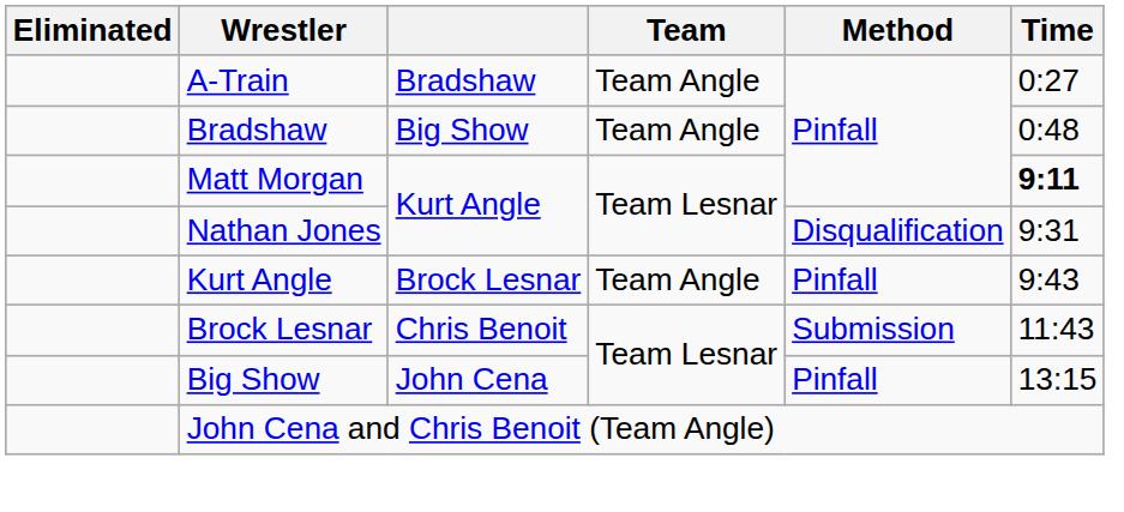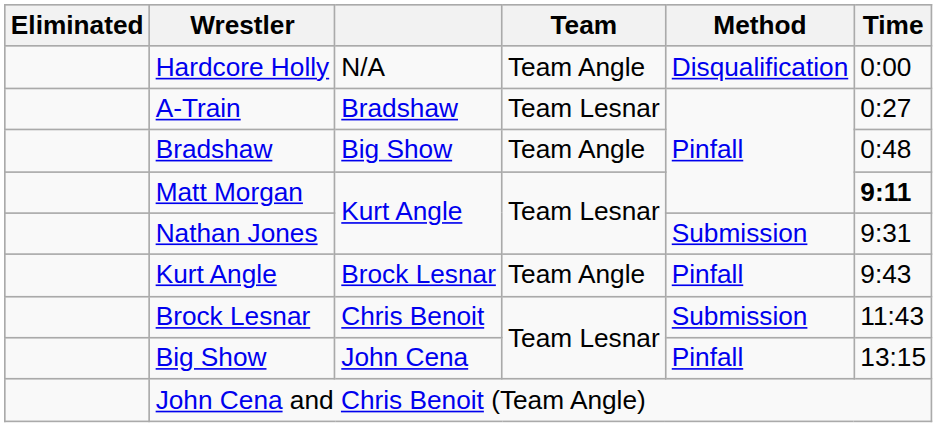 <table class="wikitable sortable">
 <tr>
 <th>Eliminated</th>
 <th>Wrestler</th>
 <th></th>
 <th>Team</th>
 <th>Method</th>
 <th>Time</th>
 </tr>
 <tr>
 <td></td>
+<td><a href='#'>Hardcore Holly</a></td>
+<td>N/A</td>
+<td>Team Angle</td>
+<td><a href='#'>Disqualification</a></td>
+<td>0:00</td>
+</tr>
+<tr>
+<td></td>
 <td><a href='#'>A-Train</a></td>
 <td><a href='#'>Bradshaw</a></td>
-<td>Team Angle</td>
+<td>Team Lesnar</td>
 <td rowspan=3><a href='#'>Pinfall</a></td>
 <td>0:27</td>
 </tr>
 <tr>
 <td></td>
 <td><a href='#'>Bradshaw</a></td>
 <td><a href='#'>Big Show</a></td>
 <td>Team Angle</td>
 <td>0:48</td>
 </tr>
 <tr>
 <td></td>
 <td><a href='#'>Matt Morgan</a></td>
 <td rowspan=2><a href='#'>Kurt Angle</a></td>
 <td rowspan=2>Team Lesnar</td>
 <td><strong>9:11</strong></td>
 </tr>
 <tr>
 <td></td>
 <td><a href='#'>Nathan Jones</a></td>
-<td><a href='#'>Disqualification</a></td>
+<td><a href='#'>Submission</a></td>
 <td>9:31</td>
 </tr>
 <tr>
 <td></td>
 <td><a href='#'>Kurt Angle</a></td>
 <td><a href='#'>Brock Lesnar</a></td>
 <td>Team Angle</td>
 <td><a href='#'>Pinfall</a></td>
 <td>9:43</td>
 </tr>
 <tr>
 <td></td>
 <td><a href='#'>Brock Lesnar</a></td>
 <td><a href='#'>Chris Benoit</a></td>
 <td rowspan=2>Team Lesnar</td>
 <td><a href='#'>Submission</a></td>
 <td>11:43</td>
 </tr>
 <tr>
 <td></td>
 <td><a href='#'>Big Show</a></td>
 <td><a href='#'>John Cena</a></td>
 <td><a href='#'>Pinfall</a></td>
 <td>13:15</td>
 </tr>
 <tr>
 <td></td>
 <td colspan="5"><a href='#'>John Cena</a> and <a href='#'>Chris Benoit</a> (Team Angle)</td>
 </tr>
 </table>
